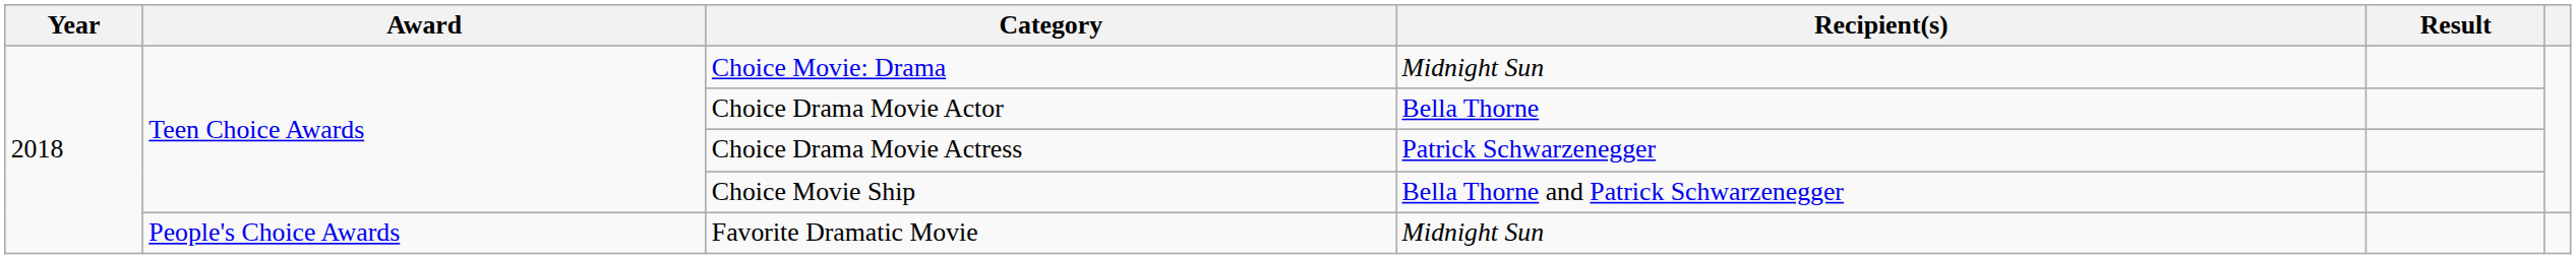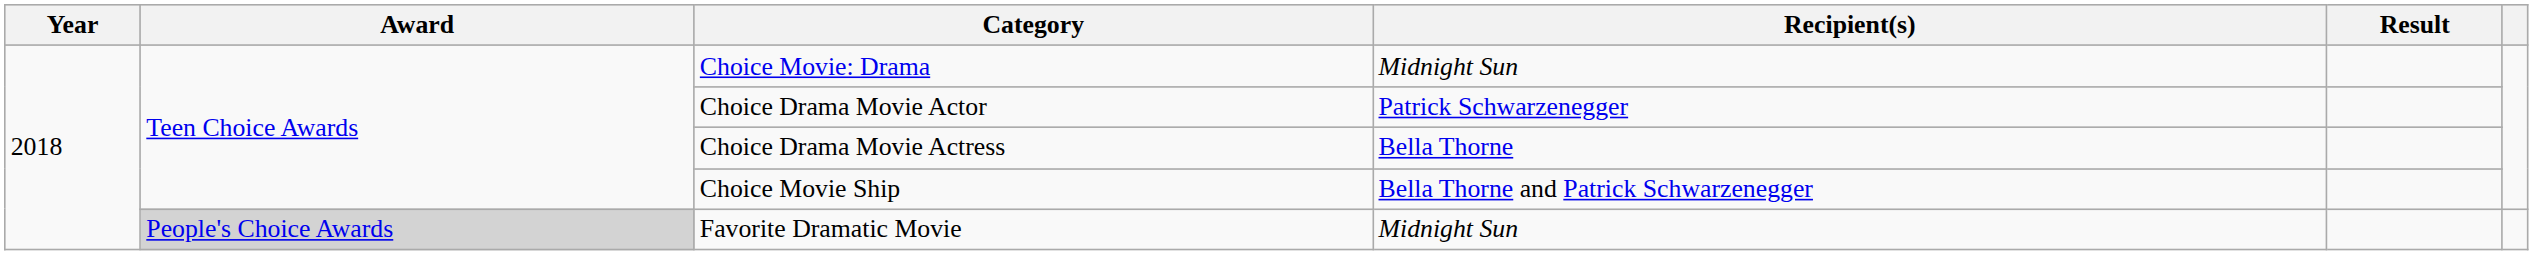 <table class="wikitable sortable plainrowheaders" style="width: 99%;">
 <tr>
 <th scope="col">Year</th>
 <th scope="col">Award</th>
 <th scope="col">Category</th>
 <th scope="col">Recipient(s)</th>
 <th scope="col">Result</th>
 <th scope="col" class="unsortable"></th>
 </tr>
 <tr>
 <td rowspan="6">2018</td>
 <td rowspan="4"><a href='#'>Teen Choice Awards</a></td>
 <td><a href='#'>Choice Movie: Drama</a></td>
 <td><em>Midnight Sun</em></td>
 <td></td>
 <td rowspan="4"></td>
 </tr>
 <tr>
 <td>Choice Drama Movie Actor</td>
-<td><a href='#'>Bella Thorne</a></td>
+<td><a href='#'>Patrick Schwarzenegger</a></td>
 <td></td>
 </tr>
 <tr>
 <td>Choice Drama Movie Actress</td>
-<td><a href='#'>Patrick Schwarzenegger</a></td>
+<td><a href='#'>Bella Thorne</a></td>
 <td></td>
 </tr>
 <tr>
 <td>Choice Movie Ship</td>
 <td><a href='#'>Bella Thorne</a> and <a href='#'>Patrick Schwarzenegger</a></td>
 <td></td>
 </tr>
 <tr>
-<td rowspan="1"><a href='#'>People's Choice Awards</a></td>
+<td rowspan="1" style="background: lightgrey;"><a href='#'>People's Choice Awards</a></td>
 <td>Favorite Dramatic Movie</td>
 <td><em>Midnight Sun</em></td>
 <td></td>
 <td rowspan="1"></td>
 </tr>
 </table>
